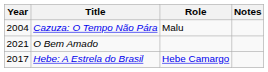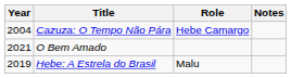 <table class="wikitable">
 <tr>
 <th>Year</th>
 <th>Title</th>
 <th>Role</th>
 <th>Notes</th>
 </tr>
 <tr>
 <td>2004</td>
 <td><em><a href='#'>Cazuza: O Tempo Não Pára</a></em></td>
-<td>Malu</td>
+<td><a href='#'>Hebe Camargo</a></td>
 <td></td>
 </tr>
 <tr>
 <td>2021</td>
 <td><em>O Bem Amado</em></td>
 <td></td>
 <td></td>
 </tr>
 <tr>
-<td>2017</td>
+<td>2019</td>
 <td><em><a href='#'>Hebe: A Estrela do Brasil</a></em></td>
-<td><a href='#'>Hebe Camargo</a></td>
+<td>Malu</td>
 <td></td>
 </tr>
 </table>
